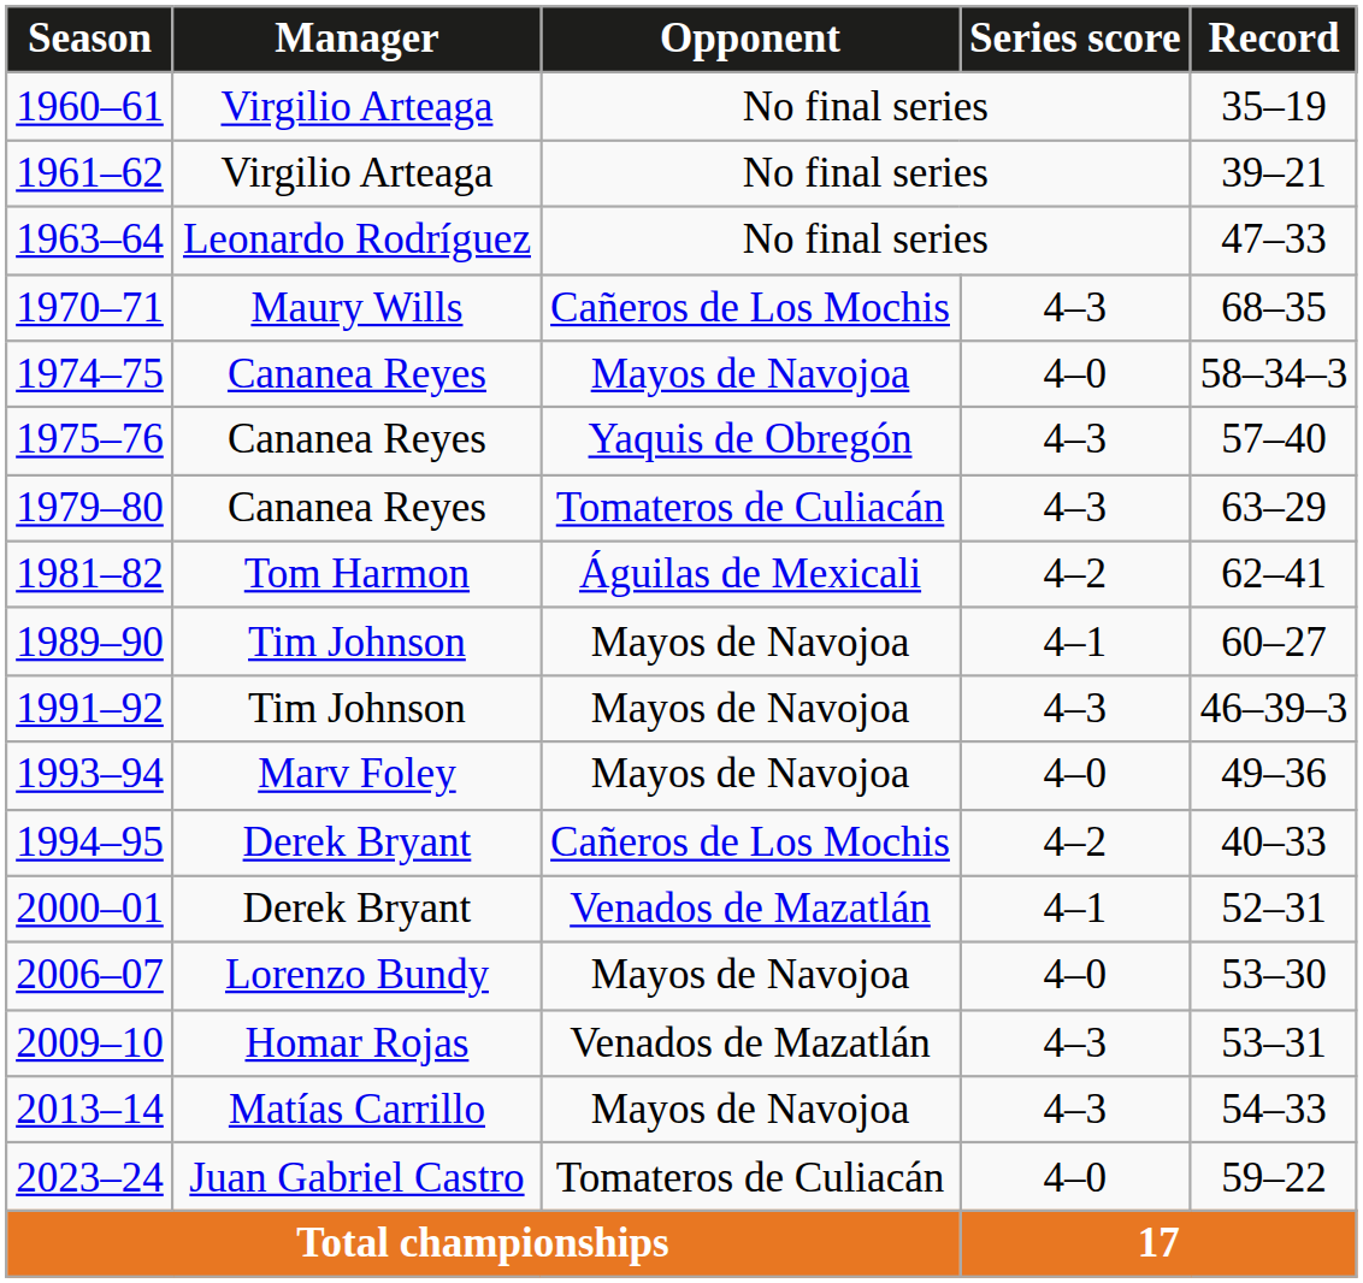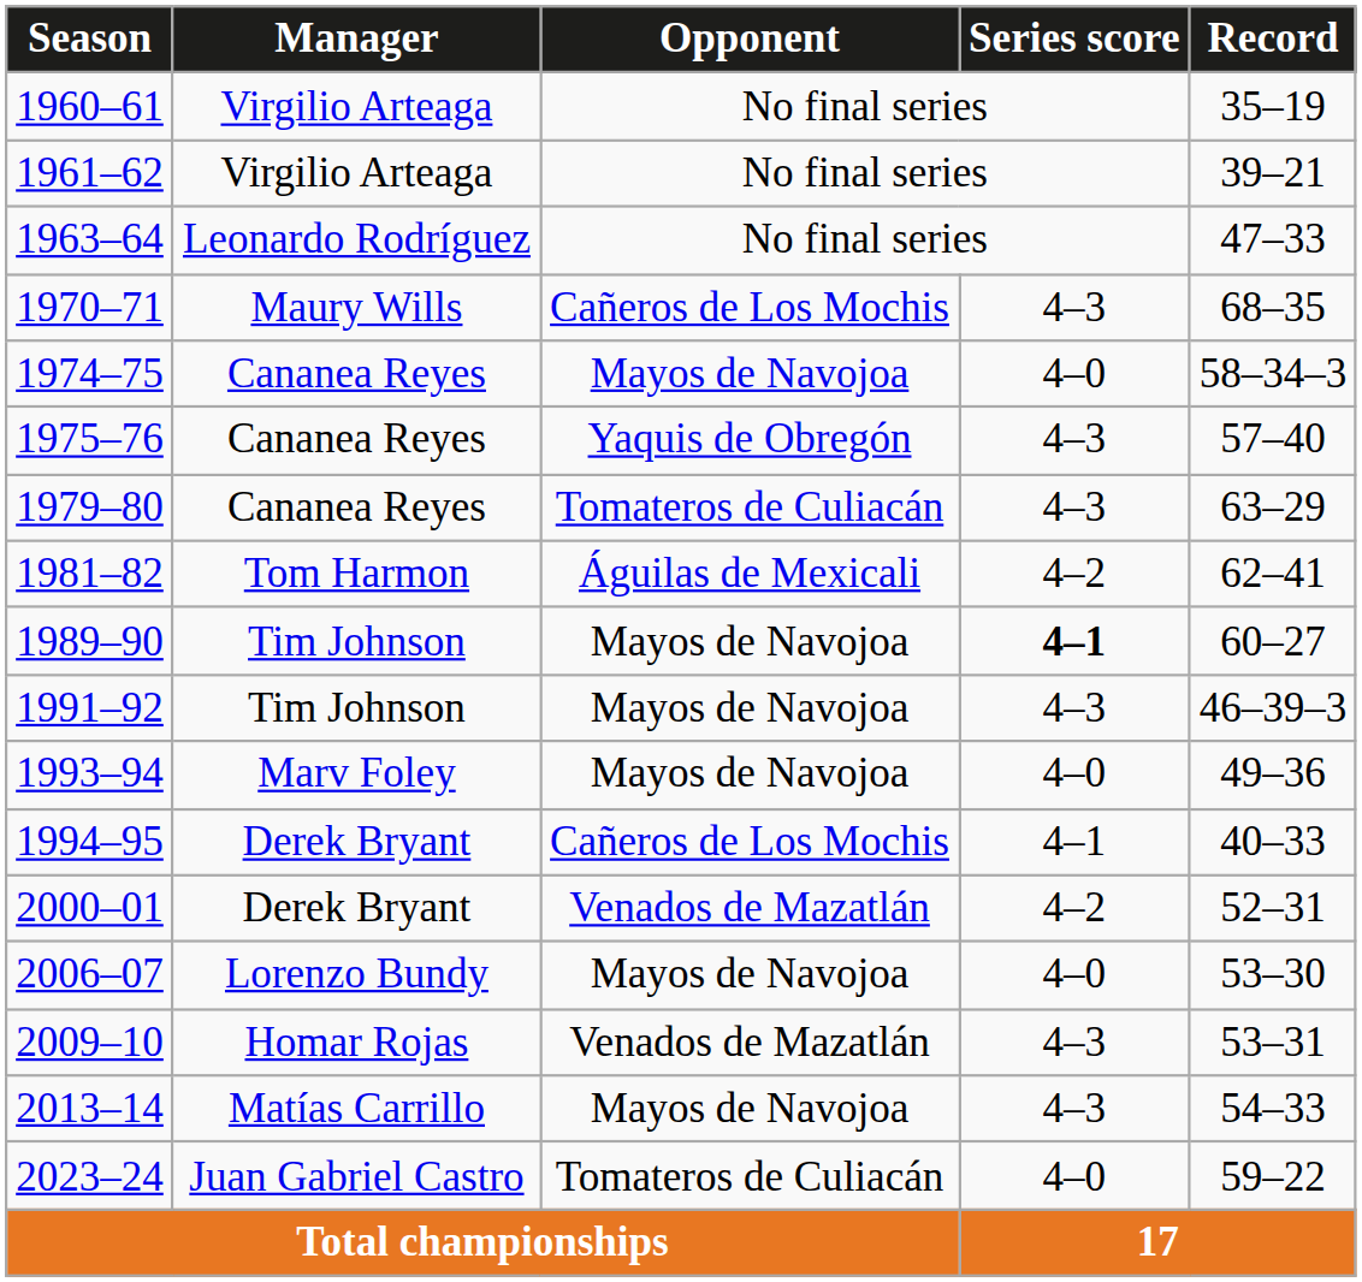 <table class="wikitable plainrowheaders sortable" style="text-align:center;">
 <tr>
 <th scope="col" style="background-color:#1D1D1B; color:#FFFFFF;">Season</th>
 <th scope="col" style="background-color:#1D1D1B; color:#FFFFFF;">Manager</th>
 <th scope="col" style="background-color:#1D1D1B; color:#FFFFFF;">Opponent</th>
 <th scope="col" style="background-color:#1D1D1B; color:#FFFFFF;">Series score</th>
 <th scope="col" style="background-color:#1D1D1B; color:#FFFFFF;">Record</th>
 </tr>
 <tr>
 <td><a href='#'>1960–61</a></td>
 <td><a href='#'>Virgilio Arteaga</a></td>
 <td colspan=2>No final series</td>
 <td>35–19</td>
 </tr>
 <tr>
 <td><a href='#'>1961–62</a></td>
 <td>Virgilio Arteaga</td>
 <td colspan=2>No final series</td>
 <td>39–21</td>
 </tr>
 <tr>
 <td><a href='#'>1963–64</a></td>
 <td><a href='#'>Leonardo Rodríguez</a></td>
 <td colspan=2>No final series</td>
 <td>47–33</td>
 </tr>
 <tr>
 <td><a href='#'>1970–71</a></td>
 <td><a href='#'>Maury Wills</a></td>
 <td><a href='#'>Cañeros de Los Mochis</a></td>
 <td>4–3</td>
 <td>68–35</td>
 </tr>
 <tr>
 <td><a href='#'>1974–75</a></td>
 <td><a href='#'>Cananea Reyes</a></td>
 <td><a href='#'>Mayos de Navojoa</a></td>
 <td>4–0</td>
 <td>58–34–3</td>
 </tr>
 <tr>
 <td><a href='#'>1975–76</a></td>
 <td>Cananea Reyes</td>
 <td><a href='#'>Yaquis de Obregón</a></td>
 <td>4–3</td>
 <td>57–40</td>
 </tr>
 <tr>
 <td><a href='#'>1979–80</a></td>
 <td>Cananea Reyes</td>
 <td><a href='#'>Tomateros de Culiacán</a></td>
 <td>4–3</td>
 <td>63–29</td>
 </tr>
 <tr>
 <td><a href='#'>1981–82</a></td>
 <td><a href='#'>Tom Harmon</a></td>
 <td><a href='#'>Águilas de Mexicali</a></td>
 <td>4–2</td>
 <td>62–41</td>
 </tr>
 <tr>
 <td><a href='#'>1989–90</a></td>
 <td><a href='#'>Tim Johnson</a></td>
 <td>Mayos de Navojoa</td>
-<td>4–1</td>
+<td><strong>4–1</strong></td>
 <td>60–27</td>
 </tr>
 <tr>
 <td><a href='#'>1991–92</a></td>
 <td>Tim Johnson</td>
 <td>Mayos de Navojoa</td>
 <td>4–3</td>
 <td>46–39–3</td>
 </tr>
 <tr>
 <td><a href='#'>1993–94</a></td>
 <td><a href='#'>Marv Foley</a></td>
 <td>Mayos de Navojoa</td>
 <td>4–0</td>
 <td>49–36</td>
 </tr>
 <tr>
 <td><a href='#'>1994–95</a></td>
 <td><a href='#'>Derek Bryant</a></td>
 <td><a href='#'>Cañeros de Los Mochis</a></td>
-<td>4–2</td>
+<td>4–1</td>
 <td>40–33</td>
 </tr>
 <tr>
 <td><a href='#'>2000–01</a></td>
 <td>Derek Bryant</td>
 <td><a href='#'>Venados de Mazatlán</a></td>
-<td>4–1</td>
+<td>4–2</td>
 <td>52–31</td>
 </tr>
 <tr>
 <td><a href='#'>2006–07</a></td>
 <td><a href='#'>Lorenzo Bundy</a></td>
 <td>Mayos de Navojoa</td>
 <td>4–0</td>
 <td>53–30</td>
 </tr>
 <tr>
 <td><a href='#'>2009–10</a></td>
 <td><a href='#'>Homar Rojas</a></td>
 <td>Venados de Mazatlán</td>
 <td>4–3</td>
 <td>53–31</td>
 </tr>
 <tr>
 <td><a href='#'>2013–14</a></td>
 <td><a href='#'>Matías Carrillo</a></td>
 <td>Mayos de Navojoa</td>
 <td>4–3</td>
 <td>54–33</td>
 </tr>
 <tr>
 <td><a href='#'>2023–24</a></td>
 <td><a href='#'>Juan Gabriel Castro</a></td>
 <td>Tomateros de Culiacán</td>
 <td>4–0</td>
 <td>59–22</td>
 </tr>
 <tr style="text-align:center; background-color:#E87722; color:#FFFFFF;">
 <td colspan="3"><strong>Total championships</strong></td>
 <td colspan="2"><strong>17</strong></td>
 </tr>
 </table>
